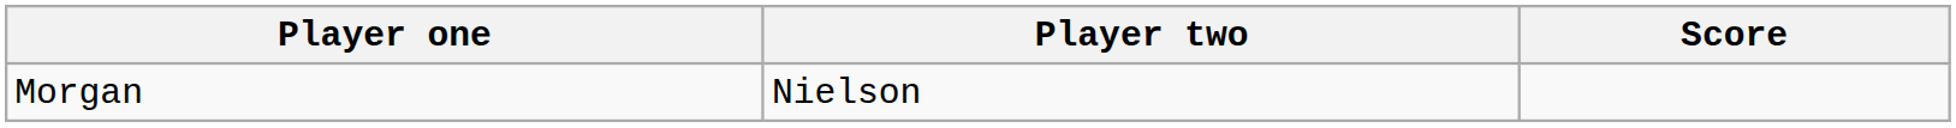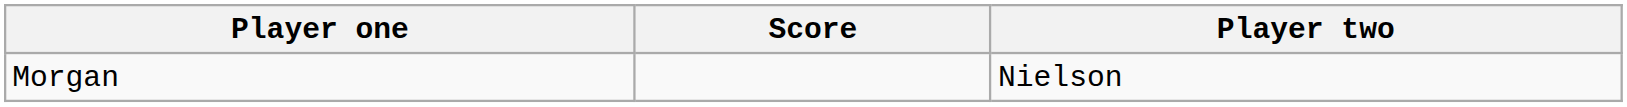 <table class="wikitable">
 <tr>
 <th width=270>Player one</th>
+<th width=150>Score</th>
 <th width=270>Player two</th>
-<th width=150>Score</th>
 </tr>
 <tr>
 <td> Morgan</td>
+<td></td>
 <td> Nielson</td>
-<td></td>
 </tr>
 </table>
